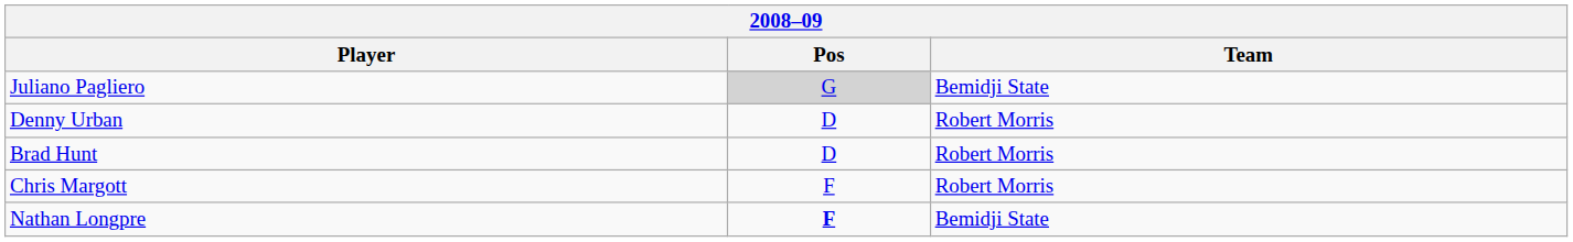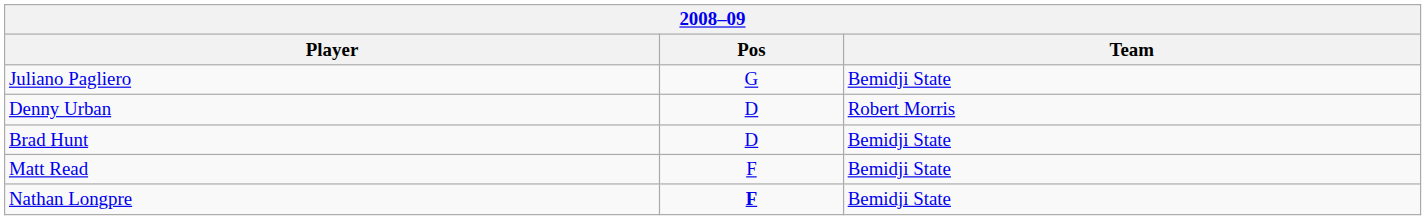 <table class="wikitable" width=95%>
 <tr>
 <th colspan=3><a href='#'>2008–09</a></th>
 </tr>
 <tr>
 <th>Player</th>
 <th>Pos</th>
 <th>Team</th>
 </tr>
 <tr>
 <td><a href='#'>Juliano Pagliero</a></td>
-<td style="background: lightgrey; text-align:center;"><a href='#'>G</a></td>
+<td style="text-align:center;"><a href='#'>G</a></td>
 <td><a href='#'>Bemidji State</a></td>
 </tr>
 <tr>
 <td><a href='#'>Denny Urban</a></td>
 <td style="text-align:center;"><a href='#'>D</a></td>
 <td><a href='#'>Robert Morris</a></td>
 </tr>
 <tr>
 <td><a href='#'>Brad Hunt</a></td>
 <td style="text-align:center;"><a href='#'>D</a></td>
-<td><a href='#'>Robert Morris</a></td>
+<td><a href='#'>Bemidji State</a></td>
 </tr>
 <tr>
-<td><a href='#'>Chris Margott</a></td>
+<td><a href='#'>Matt Read</a></td>
 <td style="text-align:center;"><a href='#'>F</a></td>
-<td><a href='#'>Robert Morris</a></td>
+<td><a href='#'>Bemidji State</a></td>
 </tr>
 <tr>
 <td><a href='#'>Nathan Longpre</a></td>
 <td style="text-align:center;"><strong><a href='#'>F</a></strong></td>
 <td><a href='#'>Bemidji State</a></td>
 </tr>
 </table>
